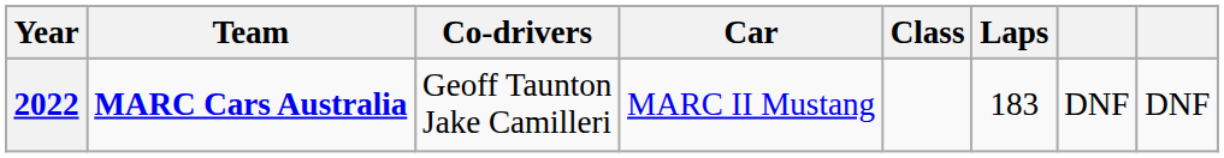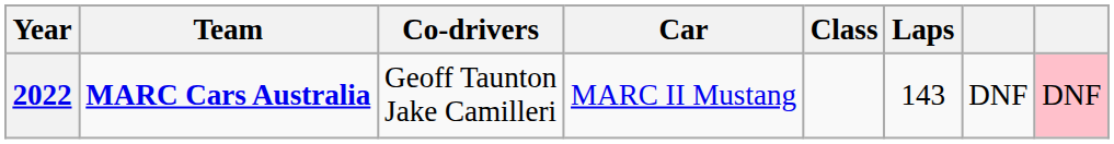 <table class="wikitable" style="font-size:85%; text-align:center">
 <tr>
 <th>Year</th>
 <th>Team</th>
 <th>Co-drivers</th>
 <th>Car</th>
 <th>Class</th>
 <th>Laps</th>
 <th></th>
 <th></th>
 </tr>
 <tr>
 <th><a href='#'>2022</a></th>
 <td align="left"><strong> <a href='#'>MARC Cars Australia</a></strong></td>
 <td align="left"> Geoff Taunton<br> Jake Camilleri</td>
 <td align="left"><a href='#'>MARC II Mustang</a></td>
 <td></td>
-<td>183</td>
+<td>143</td>
 <td>DNF</td>
-<td>DNF</td>
+<td style="background: pink;">DNF</td>
 </tr>
 </table>
